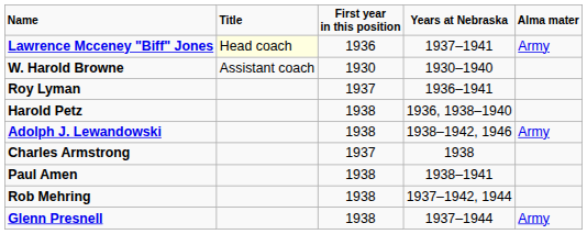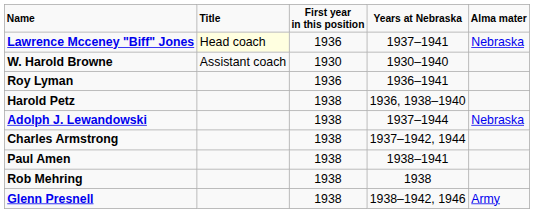 <table class="wikitable">
 <tr style="font-size:smaller">
 <td><strong>Name</strong></td>
 <td><strong>Title</strong></td>
 <td align="center"><strong>First year<br>in this position</strong></td>
 <td align="center"><strong>Years at Nebraska</strong></td>
 <td><strong>Alma mater</strong></td>
 </tr>
 <tr>
 <td><strong><a href='#'>Lawrence Mcceney "Biff" Jones</a></strong></td>
 <td style="background: lightyellow;">Head coach</td>
 <td align="center">1936</td>
 <td align="center">1937–1941</td>
-<td><a href='#'>Army</a></td>
+<td><a href='#'>Nebraska</a></td>
 </tr>
 <tr>
 <td><strong>W. Harold Browne</strong></td>
 <td>Assistant coach</td>
 <td align="center">1930</td>
 <td align="center">1930–1940</td>
 <td></td>
 </tr>
 <tr>
 <td><strong>Roy Lyman</strong></td>
 <td></td>
-<td align="center">1937</td>
+<td align="center">1936</td>
 <td align="center">1936–1941</td>
 <td></td>
 </tr>
 <tr>
 <td><strong>Harold Petz</strong></td>
 <td></td>
 <td align="center">1938</td>
 <td align="center">1936, 1938–1940</td>
 <td></td>
 </tr>
 <tr>
 <td><strong><a href='#'>Adolph J. Lewandowski</a></strong></td>
 <td></td>
 <td align="center">1938</td>
-<td align="center">1938–1942, 1946</td>
-<td><a href='#'>Army</a></td>
+<td align="center">1937–1944</td>
+<td><a href='#'>Nebraska</a></td>
 </tr>
 <tr>
 <td><strong>Charles Armstrong</strong></td>
 <td></td>
-<td align="center">1937</td>
 <td align="center">1938</td>
+<td align="center">1937–1942, 1944</td>
 <td></td>
 </tr>
 <tr>
 <td><strong>Paul Amen</strong></td>
 <td></td>
 <td align="center">1938</td>
 <td align="center">1938–1941</td>
 <td></td>
 </tr>
 <tr>
 <td><strong>Rob Mehring</strong></td>
 <td></td>
 <td align="center">1938</td>
-<td align="center">1937–1942, 1944</td>
+<td align="center">1938</td>
 <td></td>
 </tr>
 <tr>
 <td><strong><a href='#'>Glenn Presnell</a></strong></td>
 <td></td>
 <td align="center">1938</td>
-<td align="center">1937–1944</td>
+<td align="center">1938–1942, 1946</td>
 <td><a href='#'>Army</a></td>
 </tr>
 </table>
